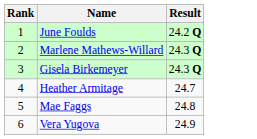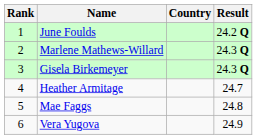 <table class="wikitable" style="text-align:center">
 <tr>
 <th>Rank</th>
 <th>Name</th>
+<th>Country</th>
 <th>Result</th>
 </tr>
 <tr bgcolor=ccffcc>
 <td>1</td>
 <td align="left"><a href='#'>June Foulds</a></td>
+<td align="left"></td>
 <td>24.2 <strong>Q</strong></td>
 </tr>
 <tr bgcolor=ccffcc>
 <td>2</td>
 <td align="left"><a href='#'>Marlene Mathews-Willard</a></td>
+<td align="left"></td>
 <td>24.3 <strong>Q</strong></td>
 </tr>
 <tr bgcolor=ccffcc>
 <td>3</td>
 <td align="left"><a href='#'>Gisela Birkemeyer</a></td>
+<td align="left"></td>
 <td>24.3 <strong>Q</strong></td>
 </tr>
 <tr>
 <td>4</td>
 <td align="left"><a href='#'>Heather Armitage</a></td>
+<td align="left"></td>
 <td>24.7</td>
 </tr>
 <tr>
 <td>5</td>
 <td align="left"><a href='#'>Mae Faggs</a></td>
+<td align="left"></td>
 <td>24.8</td>
 </tr>
 <tr>
 <td>6</td>
 <td align="left"><a href='#'>Vera Yugova</a></td>
+<td align="left"></td>
 <td>24.9</td>
 </tr>
 </table>
